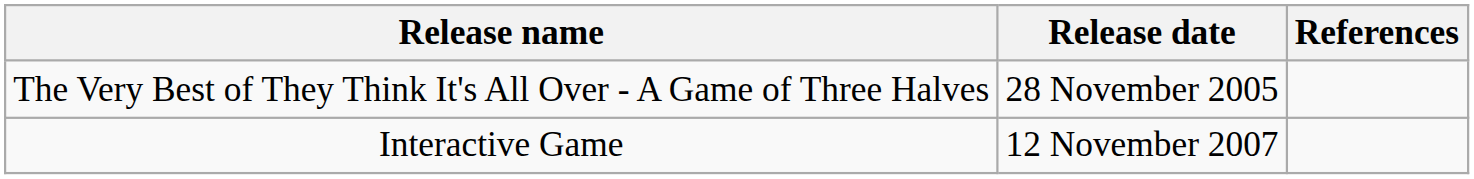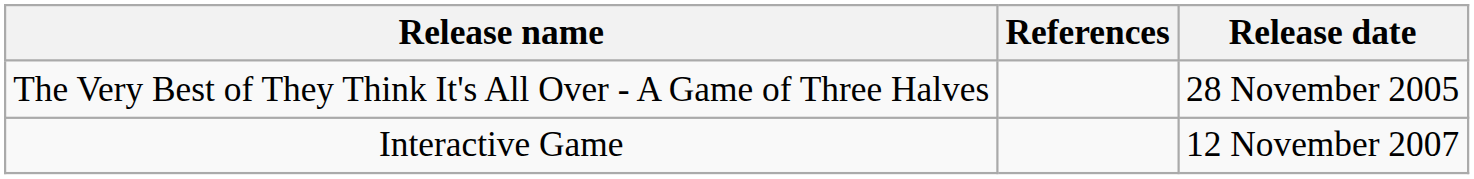 <table class="wikitable" style="text-align:center;">
 <tr>
 <th>Release name</th>
+<th>References</th>
 <th>Release date</th>
-<th>References</th>
 </tr>
 <tr>
 <td>The Very Best of They Think It's All Over - A Game of Three Halves</td>
+<td></td>
 <td>28 November 2005</td>
-<td></td>
 </tr>
 <tr>
 <td>Interactive Game</td>
+<td></td>
 <td>12 November 2007</td>
-<td></td>
 </tr>
 </table>
